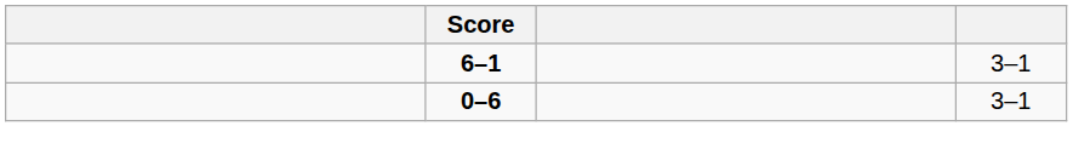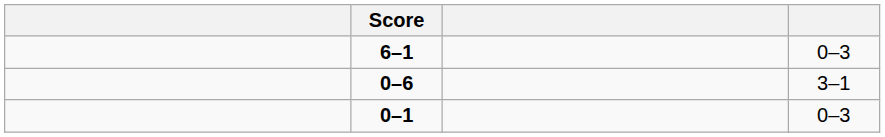 <table class="wikitable" style="text-align: center; ">
 <tr>
 <th align="right" width="270"></th>
 <th width="65">Score</th>
 <th align="left" width="270"></th>
 <th width="65"></th>
 </tr>
 <tr>
 <td align="left"><strong></strong></td>
 <td><strong>6–1</strong></td>
 <td align="left"></td>
-<td>3–1 <strong></strong></td>
+<td>0–3 <strong></strong></td>
 </tr>
 <tr>
 <td align="left"></td>
 <td><strong>0–6</strong></td>
 <td align="left"><strong></strong></td>
 <td>3–1 <strong></strong></td>
 </tr>
+<tr>
+<td align="left"></td>
+<td><strong>0–1</strong></td>
+<td align="left"><strong></strong></td>
+<td>0–3 <strong></strong></td>
+</tr>
 </table>
